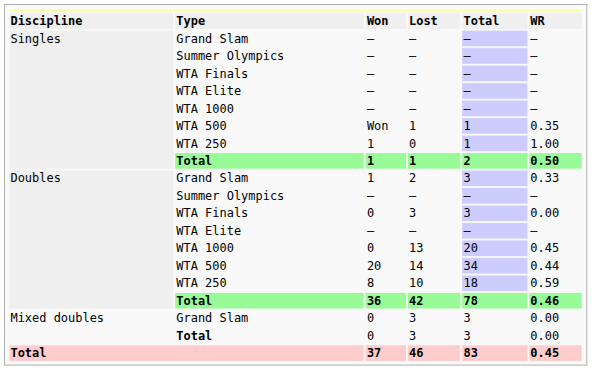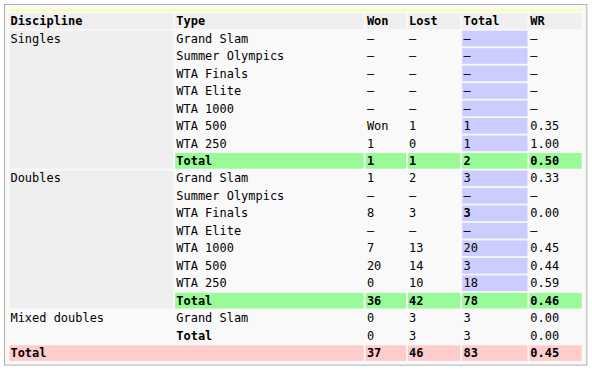 <table class="infobox vcard vevent nowrap" width="40%">
 <tr bgcolor=FFFF99>
 <th colspan=6></th>
 </tr>
 <tr style=background:#efefef;font-weight:bold>
 <td>Discipline</td>
 <td>Type</td>
 <td>Won</td>
 <td>Lost</td>
 <td>Total</td>
 <td>WR</td>
 </tr>
 <tr>
 <td rowspan="8" bgcolor="efefef">Singles</td>
 <td>Grand Slam</td>
 <td>–</td>
 <td>–</td>
 <td bgcolor="CCCCFF">–</td>
 <td>–</td>
 </tr>
 <tr>
 <td>Summer Olympics</td>
 <td>–</td>
 <td>–</td>
 <td bgcolor="CCCCFF">–</td>
 <td>–</td>
 </tr>
 <tr>
 <td>WTA Finals</td>
 <td>–</td>
 <td>–</td>
 <td bgcolor="CCCCFF">–</td>
 <td>–</td>
 </tr>
 <tr>
 <td>WTA Elite</td>
 <td>–</td>
 <td>–</td>
 <td bgcolor="CCCCFF">–</td>
 <td>–</td>
 </tr>
 <tr>
 <td>WTA 1000</td>
 <td>–</td>
 <td>–</td>
 <td bgcolor="CCCCFF">–</td>
 <td>–</td>
 </tr>
 <tr>
 <td>WTA 500</td>
 <td>Won</td>
 <td>1</td>
 <td bgcolor="CCCCFF">1</td>
 <td>0.35</td>
 </tr>
 <tr>
 <td>WTA 250</td>
 <td>1</td>
 <td>0</td>
 <td bgcolor="CCCCFF">1</td>
 <td>1.00</td>
 </tr>
 <tr style=background:#98FB98;font-weight:bold>
 <td><strong>Total</strong></td>
 <td>1</td>
 <td>1</td>
 <td>2</td>
 <td>0.50</td>
 </tr>
 <tr>
 <td rowspan="8" bgcolor="efefef">Doubles</td>
 <td>Grand Slam</td>
 <td>1</td>
 <td>2</td>
 <td bgcolor="CCCCFF">3</td>
 <td>0.33</td>
 </tr>
 <tr>
 <td>Summer Olympics</td>
 <td>–</td>
 <td>–</td>
 <td bgcolor="CCCCFF">–</td>
 <td>–</td>
 </tr>
 <tr>
 <td>WTA Finals</td>
-<td>0</td>
+<td>8</td>
 <td>3</td>
-<td bgcolor="CCCCFF">3</td>
+<td bgcolor="CCCCFF"><strong>3</strong></td>
 <td>0.00</td>
 </tr>
 <tr>
 <td>WTA Elite</td>
 <td>–</td>
 <td>–</td>
 <td bgcolor="CCCCFF">–</td>
 <td>–</td>
 </tr>
 <tr>
 <td>WTA 1000</td>
-<td>0</td>
+<td>7</td>
 <td>13</td>
 <td bgcolor="CCCCFF">20</td>
 <td>0.45</td>
 </tr>
 <tr>
 <td>WTA 500</td>
 <td>20</td>
 <td>14</td>
-<td bgcolor="CCCCFF">34</td>
+<td bgcolor="CCCCFF">3</td>
 <td>0.44</td>
 </tr>
 <tr>
 <td>WTA 250</td>
-<td>8</td>
+<td>0</td>
 <td>10</td>
 <td bgcolor="CCCCFF">18</td>
 <td>0.59</td>
 </tr>
 <tr style=background:#98FB98;font-weight:bold>
 <td><strong>Total</strong></td>
 <td>36</td>
 <td>42</td>
 <td>78</td>
 <td>0.46</td>
 </tr>
 <tr>
 <td rowspan="2">Mixed doubles</td>
 <td>Grand Slam</td>
 <td>0</td>
 <td>3</td>
 <td>3</td>
 <td>0.00</td>
 </tr>
 <tr>
 <td><strong>Total</strong></td>
 <td>0</td>
 <td>3</td>
 <td>3</td>
 <td>0.00</td>
 </tr>
 <tr style="background:#FCC;font-weight:bold">
 <td colspan="2"><strong>Total</strong></td>
 <td>37</td>
 <td>46</td>
 <td>83</td>
 <td>0.45</td>
 </tr>
 </table>
